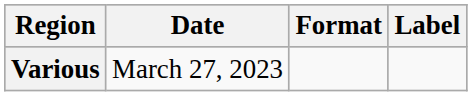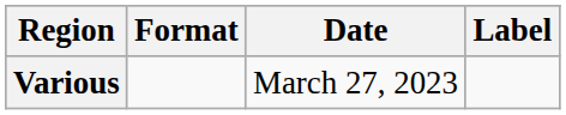 <table class="wikitable plainrowheaders">
 <tr>
 <th scope="col">Region</th>
+<th scope="col">Format</th>
 <th scope="col">Date</th>
-<th scope="col">Format</th>
 <th scope="col">Label</th>
 </tr>
 <tr>
 <th scope="row">Various</th>
+<td rowspan="1"></td>
 <td>March 27, 2023</td>
-<td rowspan="1"></td>
 <td></td>
 </tr>
 </table>
